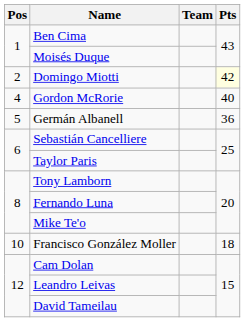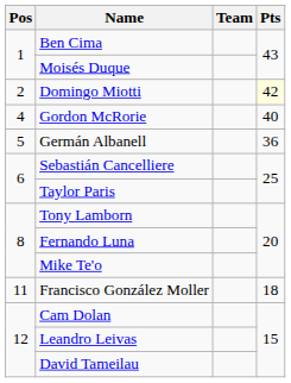 <table class="wikitable" style="text-align:center">
 <tr>
 <th>Pos</th>
 <th>Name</th>
 <th>Team</th>
 <th>Pts</th>
 </tr>
 <tr>
 <td rowspan=2>1</td>
 <td align="left"><a href='#'>Ben Cima</a></td>
 <td align="left"></td>
 <td rowspan=2>43</td>
 </tr>
 <tr>
 <td align="left"><a href='#'>Moisés Duque</a></td>
 <td align="left"></td>
 </tr>
 <tr>
 <td>2</td>
 <td align="left"><a href='#'>Domingo Miotti</a></td>
 <td align="left"></td>
 <td style="background: lightyellow;">42</td>
 </tr>
 <tr>
 <td>4</td>
 <td align="left"><a href='#'>Gordon McRorie</a></td>
 <td align="left"></td>
 <td>40</td>
 </tr>
 <tr>
 <td>5</td>
 <td align="left">Germán Albanell</td>
 <td align="left"></td>
 <td>36</td>
 </tr>
 <tr>
 <td rowspan=2>6</td>
 <td align="left"><a href='#'>Sebastián Cancelliere</a></td>
 <td align="left"></td>
 <td rowspan=2>25</td>
 </tr>
 <tr>
 <td align="left"><a href='#'>Taylor Paris</a></td>
 <td align="left"></td>
 </tr>
 <tr>
 <td rowspan=3>8</td>
 <td align="left"><a href='#'>Tony Lamborn</a></td>
 <td align="left"></td>
 <td rowspan=3>20</td>
 </tr>
 <tr>
 <td align="left"><a href='#'>Fernando Luna</a></td>
 <td align="left"></td>
 </tr>
 <tr>
 <td align="left"><a href='#'>Mike Te'o</a></td>
 <td align="left"></td>
 </tr>
 <tr>
-<td>10</td>
+<td>11</td>
 <td align="left">Francisco González Moller</td>
 <td align="left"></td>
 <td>18</td>
 </tr>
 <tr>
 <td rowspan=3>12</td>
 <td align="left"><a href='#'>Cam Dolan</a></td>
 <td align="left"></td>
 <td rowspan=3>15</td>
 </tr>
 <tr>
 <td align="left"><a href='#'>Leandro Leivas</a></td>
 <td align="left"></td>
 </tr>
 <tr>
 <td align="left"><a href='#'>David Tameilau</a></td>
 <td align="left"></td>
 </tr>
 </table>
